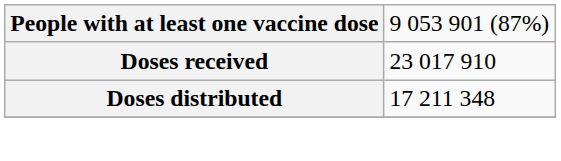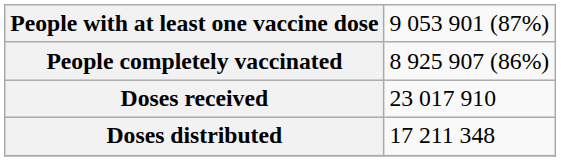 <table class="wikitable">
 <tr>
 <th>People with at least one vaccine dose</th>
 <td>9 053 901 (87%)</td>
+</tr>
+<tr>
+<th>People completely vaccinated</th>
+<td>8 925 907 (86%)</td>
 </tr>
 <tr>
 <th>Doses received</th>
 <td>23 017 910</td>
 </tr>
 <tr>
 <th>Doses distributed</th>
 <td>17 211 348</td>
 </tr>
 <tr>
 </tr>
 </table>
